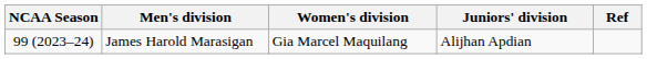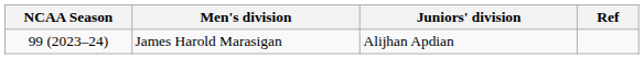 <table class="wikitable" width="70%" style="font-size:90%;">
 <tr>
 <th width=2.4%>NCAA Season</th>
 <th width="5.0%">Men's division</th>
-<th width="5.0%">Women's division</th>
 <th width="5.0%">Juniors' division</th>
 <th width="1.0%">Ref</th>
 </tr>
 <tr>
 <td align=center>99 (2023–24)</td>
 <td> James Harold Marasigan</td>
-<td> Gia Marcel Maquilang</td>
 <td> Alijhan Apdian</td>
 <td></td>
 </tr>
 </table>
